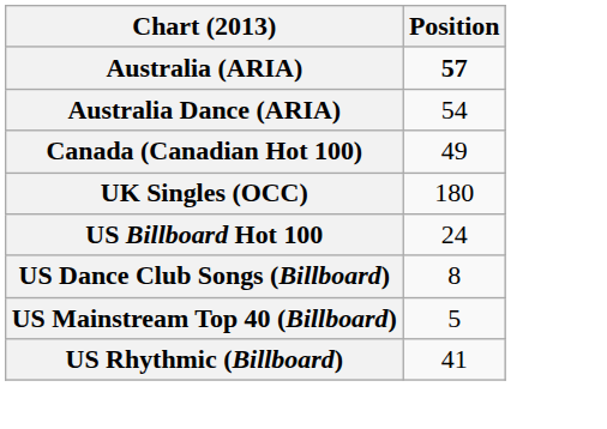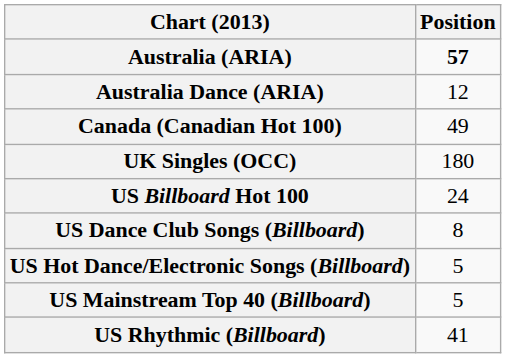 <table class="wikitable plainrowheaders sortable" style="text-align:center">
 <tr>
 <th>Chart (2013)</th>
 <th>Position</th>
 </tr>
 <tr>
 <th scope="row">Australia (ARIA)</th>
 <td style="text-align:center;"><strong>57</strong></td>
 </tr>
 <tr>
 <th scope="row">Australia Dance (ARIA)</th>
-<td style="text-align:center;">54</td>
+<td style="text-align:center;">12</td>
 </tr>
 <tr>
 <th scope=row>Canada (Canadian Hot 100)</th>
 <td style="text-align:center;">49</td>
 </tr>
 <tr>
 <th scope=row>UK Singles (OCC)</th>
 <td style="text-align:center;">180</td>
 </tr>
 <tr>
 <th scope=row>US <em>Billboard</em> Hot 100</th>
 <td style="text-align:center;">24</td>
 </tr>
 <tr>
 <th scope=row>US Dance Club Songs (<em>Billboard</em>)</th>
 <td style="text-align:center;">8</td>
 </tr>
 <tr>
+<th scope=row>US Hot Dance/Electronic Songs (<em>Billboard</em>)</th>
+<td style="text-align:center;">5</td>
+</tr>
+<tr>
 <th scope=row>US Mainstream Top 40 (<em>Billboard</em>)</th>
 <td style="text-align:center;">5</td>
 </tr>
 <tr>
 <th scope=row>US Rhythmic (<em>Billboard</em>)</th>
 <td style="text-align:center;">41</td>
 </tr>
 </table>
